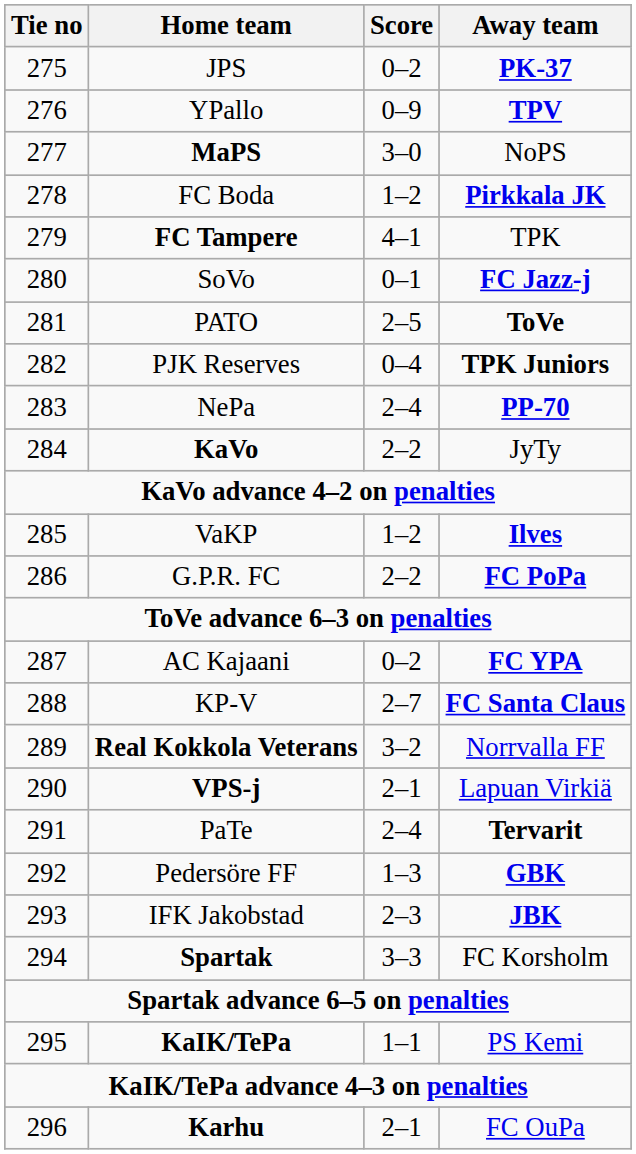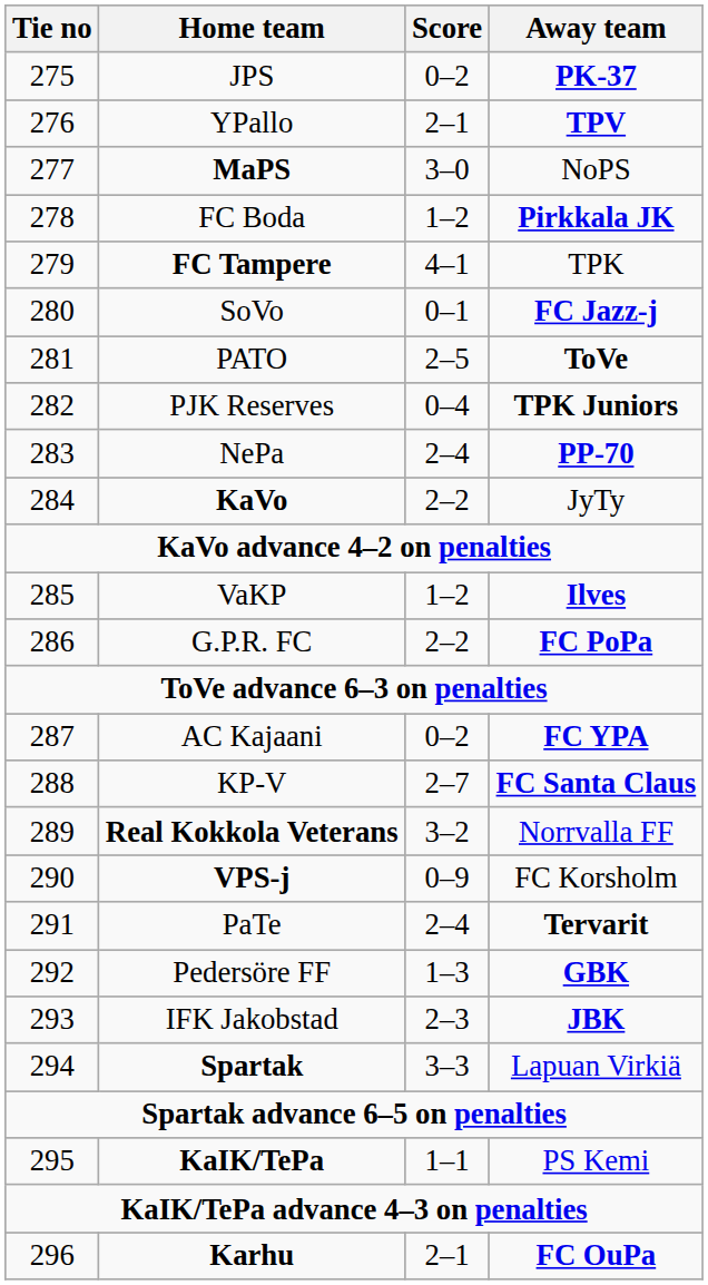 <table class="wikitable" style="text-align: center">
 <tr>
 <th>Tie no</th>
 <th>Home team</th>
 <th>Score</th>
 <th>Away team</th>
 </tr>
 <tr>
 <td>275</td>
 <td>JPS</td>
 <td>0–2</td>
 <td><strong><a href='#'>PK-37</a></strong></td>
 </tr>
 <tr>
 <td>276</td>
 <td>YPallo</td>
-<td>0–9</td>
+<td>2–1</td>
 <td><strong><a href='#'>TPV</a></strong></td>
 </tr>
 <tr>
 <td>277</td>
 <td><strong>MaPS</strong></td>
 <td>3–0</td>
 <td>NoPS</td>
 </tr>
 <tr>
 <td>278</td>
 <td>FC Boda</td>
 <td>1–2</td>
 <td><strong><a href='#'>Pirkkala JK</a></strong></td>
 </tr>
 <tr>
 <td>279</td>
 <td><strong>FC Tampere</strong></td>
 <td>4–1</td>
 <td>TPK</td>
 </tr>
 <tr>
 <td>280</td>
 <td>SoVo</td>
 <td>0–1 </td>
 <td><strong><a href='#'>FC Jazz-j</a></strong></td>
 </tr>
 <tr>
 <td>281</td>
 <td>PATO</td>
 <td>2–5 </td>
 <td><strong>ToVe</strong></td>
 </tr>
 <tr>
 <td>282</td>
 <td>PJK Reserves</td>
 <td>0–4</td>
 <td><strong>TPK Juniors</strong></td>
 </tr>
 <tr>
 <td>283</td>
 <td>NePa</td>
 <td>2–4</td>
 <td><strong><a href='#'>PP-70</a></strong></td>
 </tr>
 <tr>
 <td>284</td>
 <td><strong>KaVo</strong></td>
 <td>2–2 </td>
 <td>JyTy</td>
 </tr>
 <tr>
 <td colspan=4><strong>KaVo advance 4–2 on <a href='#'>penalties</a></strong></td>
 </tr>
 <tr>
 <td>285</td>
 <td>VaKP</td>
 <td>1–2</td>
 <td><strong><a href='#'>Ilves</a></strong></td>
 </tr>
 <tr>
 <td>286</td>
 <td>G.P.R. FC</td>
 <td>2–2 </td>
 <td><strong><a href='#'>FC PoPa</a></strong></td>
 </tr>
 <tr>
 <td colspan=4><strong>ToVe advance 6–3 on <a href='#'>penalties</a></strong></td>
 </tr>
 <tr>
 <td>287</td>
 <td>AC Kajaani</td>
 <td>0–2</td>
 <td><strong><a href='#'>FC YPA</a></strong></td>
 </tr>
 <tr>
 <td>288</td>
 <td>KP-V</td>
 <td>2–7</td>
 <td><strong><a href='#'>FC Santa Claus</a></strong></td>
 </tr>
 <tr>
 <td>289</td>
 <td><strong>Real Kokkola Veterans</strong></td>
 <td>3–2</td>
 <td><a href='#'>Norrvalla FF</a></td>
 </tr>
 <tr>
 <td>290</td>
 <td><strong>VPS-j</strong></td>
-<td>2–1</td>
-<td><a href='#'>Lapuan Virkiä</a></td>
+<td>0–9</td>
+<td>FC Korsholm</td>
 </tr>
 <tr>
 <td>291</td>
 <td>PaTe</td>
 <td>2–4</td>
 <td><strong>Tervarit</strong></td>
 </tr>
 <tr>
 <td>292</td>
 <td>Pedersöre FF</td>
 <td>1–3</td>
 <td><strong><a href='#'>GBK</a></strong></td>
 </tr>
 <tr>
 <td>293</td>
 <td>IFK Jakobstad</td>
 <td>2–3</td>
 <td><strong><a href='#'>JBK</a></strong></td>
 </tr>
 <tr>
 <td>294</td>
 <td><strong>Spartak</strong></td>
 <td>3–3 </td>
-<td>FC Korsholm</td>
+<td><a href='#'>Lapuan Virkiä</a></td>
 </tr>
 <tr>
 <td colspan=4><strong>Spartak advance 6–5 on <a href='#'>penalties</a></strong></td>
 </tr>
 <tr>
 <td>295</td>
 <td><strong>KaIK/TePa</strong></td>
 <td>1–1 </td>
 <td><a href='#'>PS Kemi</a></td>
 </tr>
 <tr>
 <td colspan=4><strong>KaIK/TePa advance 4–3 on <a href='#'>penalties</a></strong></td>
 </tr>
 <tr>
 <td>296</td>
 <td><strong>Karhu</strong></td>
 <td>2–1</td>
-<td><a href='#'>FC OuPa</a></td>
+<td><strong><a href='#'>FC OuPa</a></strong></td>
 </tr>
 </table>
